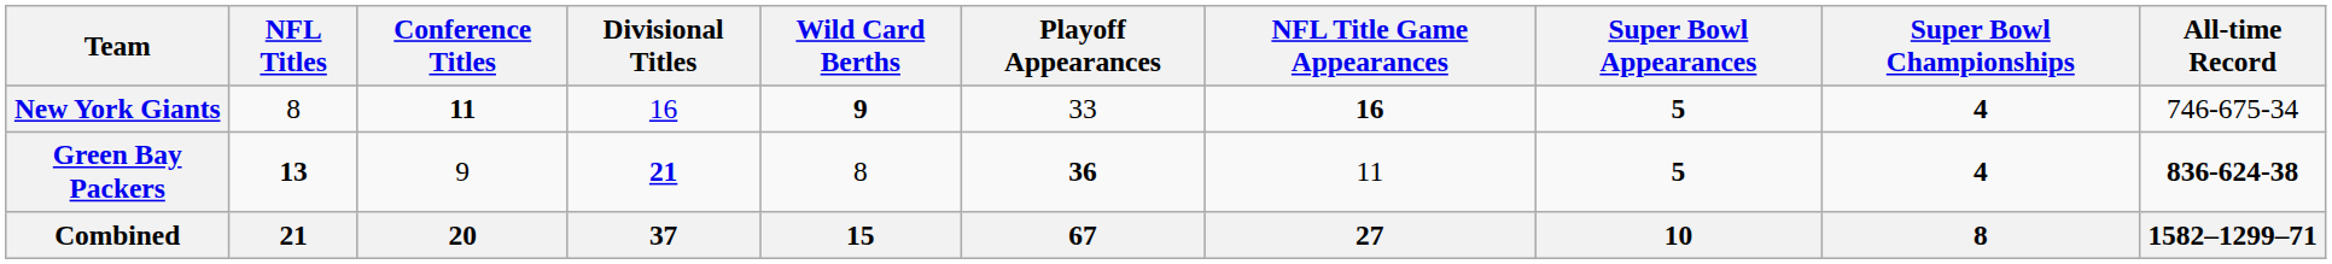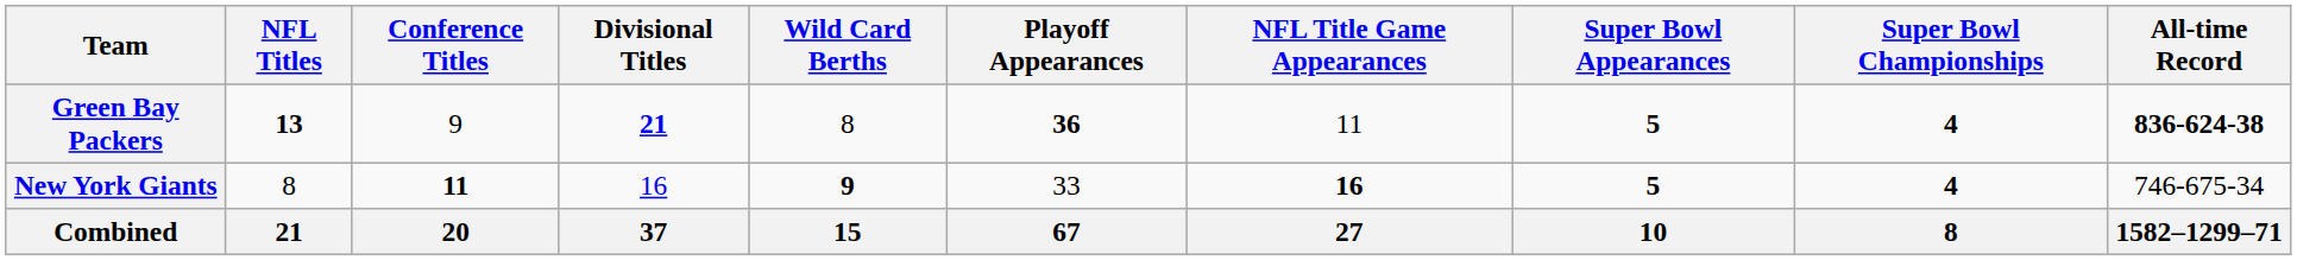 <table class="wikitable" style="text-align:center; font-size:95%;">
 <tr>
 <th>Team</th>
 <th><a href='#'>NFL Titles</a></th>
 <th><a href='#'>Conference Titles</a></th>
 <th>Divisional Titles</th>
 <th><a href='#'>Wild Card Berths</a></th>
 <th>Playoff Appearances</th>
 <th><a href='#'>NFL Title Game Appearances</a></th>
 <th><a href='#'>Super Bowl Appearances</a></th>
 <th><a href='#'>Super Bowl Championships</a></th>
 <th>All-time Record</th>
 </tr>
 <tr>
+<th><a href='#'>Green Bay Packers</a></th>
+<td><strong>13</strong></td>
+<td>9</td>
+<td><a href='#'><strong>21</strong></a></td>
+<td>8</td>
+<td><strong>36</strong></td>
+<td>11</td>
+<td><strong>5</strong></td>
+<td><strong>4</strong></td>
+<td><strong>836-624-38</strong></td>
+</tr>
+<tr>
 <th><a href='#'>New York Giants</a></th>
 <td>8</td>
 <td><strong>11</strong></td>
 <td><a href='#'>16</a></td>
 <td><strong>9</strong></td>
 <td>33</td>
 <td><strong>16</strong></td>
 <td><strong>5</strong></td>
 <td><strong>4</strong></td>
 <td>746-675-34</td>
-</tr>
-<tr>
-<th><a href='#'>Green Bay Packers</a></th>
-<td><strong>13</strong></td>
-<td>9</td>
-<td><a href='#'><strong>21</strong></a></td>
-<td>8</td>
-<td><strong>36</strong></td>
-<td>11</td>
-<td><strong>5</strong></td>
-<td><strong>4</strong></td>
-<td><strong>836-624-38</strong></td>
 </tr>
 <tr>
 <th>Combined</th>
 <th>21</th>
 <th>20</th>
 <th>37</th>
 <th>15</th>
 <th>67</th>
 <th>27</th>
 <th>10</th>
 <th>8</th>
 <th>1582–1299–71</th>
 </tr>
 </table>
